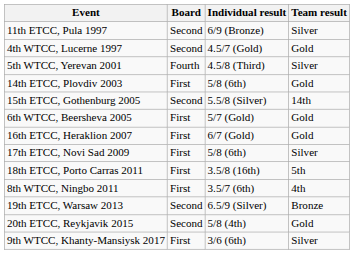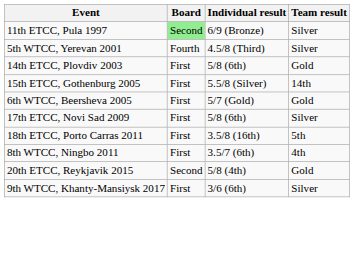 <table class="wikitable" style="text-align: left;">
 <tr>
 <th>Event</th>
 <th>Board</th>
 <th>Individual result</th>
 <th>Team result</th>
 </tr>
 <tr>
 <td>11th ETCC, Pula 1997</td>
-<td>Second</td>
+<td style="background: lightgreen;">Second</td>
 <td>6/9 (Bronze)</td>
 <td>Silver</td>
-</tr>
-<tr>
-<td>4th WTCC, Lucerne 1997</td>
-<td>Second</td>
-<td>4.5/7 (Gold)</td>
-<td>Gold</td>
 </tr>
 <tr>
 <td>5th WTCC, Yerevan 2001</td>
 <td>Fourth</td>
 <td>4.5/8 (Third)</td>
 <td>Silver</td>
 </tr>
 <tr>
 <td>14th ETCC, Plovdiv 2003</td>
 <td>First</td>
 <td>5/8 (6th)</td>
 <td>Gold</td>
 </tr>
 <tr>
 <td>15th ETCC, Gothenburg 2005</td>
-<td>Second</td>
+<td>First</td>
 <td>5.5/8 (Silver)</td>
 <td>14th</td>
 </tr>
 <tr>
 <td>6th WTCC, Beersheva 2005</td>
 <td>First</td>
 <td>5/7 (Gold)</td>
-<td>Gold</td>
-</tr>
-<tr>
-<td>16th ETCC, Heraklion 2007</td>
-<td>First</td>
-<td>6/7 (Gold)</td>
 <td>Gold</td>
 </tr>
 <tr>
 <td>17th ETCC, Novi Sad 2009</td>
 <td>First</td>
 <td>5/8 (6th)</td>
 <td>Silver</td>
 </tr>
 <tr>
 <td>18th ETCC, Porto Carras 2011</td>
 <td>First</td>
 <td>3.5/8 (16th)</td>
 <td>5th</td>
 </tr>
 <tr>
 <td>8th WTCC, Ningbo 2011</td>
 <td>First</td>
 <td>3.5/7 (6th)</td>
 <td>4th</td>
 </tr>
 <tr>
-<td>19th ETCC, Warsaw 2013</td>
-<td>Second</td>
-<td>6.5/9 (Silver)</td>
-<td>Bronze</td>
-</tr>
-<tr>
 <td>20th ETCC, Reykjavik 2015</td>
 <td>Second</td>
 <td>5/8 (4th)</td>
 <td>Gold</td>
 </tr>
 <tr>
 <td>9th WTCC, Khanty-Mansiysk 2017</td>
 <td>First</td>
 <td>3/6 (6th)</td>
 <td>Silver</td>
 </tr>
 </table>
